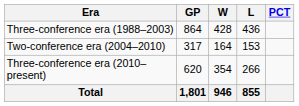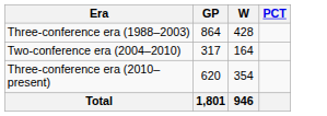 <table class=wikitable style="text-align:center;">
 <tr>
 <th width=250px>Era</th>
 <th width=35px>GP</th>
 <th width=35px>W</th>
-<th width=35px>L</th>
 <th width=35px><a href='#'>PCT</a></th>
 </tr>
 <tr>
 <td align=left>Three-conference era (1988–2003)</td>
 <td>864</td>
 <td>428</td>
-<td>436</td>
 <td></td>
 </tr>
 <tr>
 <td align=left>Two-conference era (2004–2010)</td>
 <td>317</td>
 <td>164</td>
-<td>153</td>
 <td></td>
 </tr>
 <tr>
 <td align=left>Three-conference era (2010–present)</td>
 <td>620</td>
 <td>354</td>
-<td>266</td>
 <td></td>
 </tr>
 <tr>
 <th align=left>Total</th>
 <th>1,801</th>
 <th>946</th>
-<th>855</th>
 <th></th>
 </tr>
 </table>
